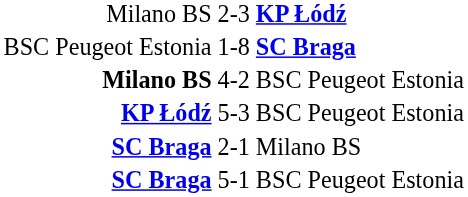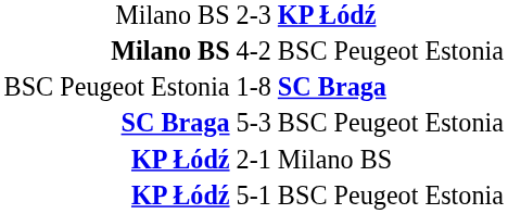 <table>
 <tr>
 <td></td>
 <th width=auto></th>
 <td></td>
 </tr>
 <tr>
 <td align=right>Milano BS </td>
 <td align=center>2-3</td>
 <td align=left><strong> <a href='#'>KP Łódź</a></strong></td>
 </tr>
 <tr>
+<td align=right><strong>Milano BS </strong></td>
+<td align=center>4-2</td>
+<td align=left> BSC Peugeot Estonia</td>
+</tr>
+<tr>
 <td align=right>BSC Peugeot Estonia </td>
 <td align=center>1-8</td>
 <td align=left><strong> <a href='#'>SC Braga</a></strong></td>
 </tr>
 <tr>
-<td align=right><strong>Milano BS </strong></td>
-<td align=center>4-2</td>
+<td align=right><strong><a href='#'>SC Braga</a> </strong></td>
+<td align=center>5-3</td>
 <td align=left> BSC Peugeot Estonia</td>
 </tr>
 <tr>
 <td align=right><strong><a href='#'>KP Łódź</a> </strong></td>
-<td align=center>5-3</td>
-<td align=left> BSC Peugeot Estonia</td>
-</tr>
-<tr>
-<td align=right><strong><a href='#'>SC Braga</a> </strong></td>
 <td align=center>2-1</td>
 <td align=left> Milano BS</td>
 </tr>
 <tr>
-<td align=right><strong><a href='#'>SC Braga</a> </strong></td>
+<td align=right><strong><a href='#'>KP Łódź</a> </strong></td>
 <td align=center>5-1</td>
 <td align=left> BSC Peugeot Estonia</td>
 </tr>
 </table>
